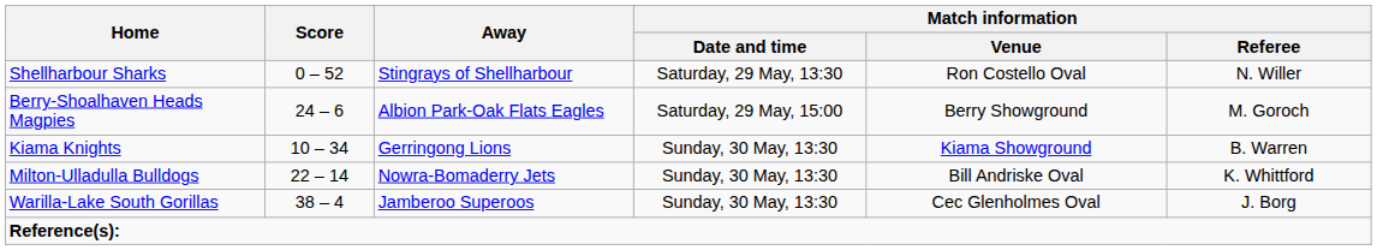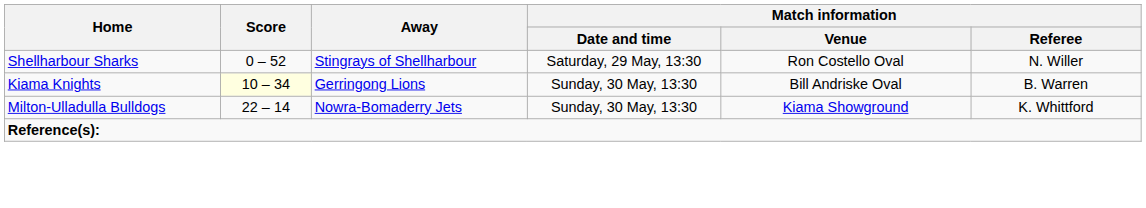 <table class="wikitable" width="100% text-align:center;">
 <tr>
 <th rowspan="2" width="19%">Home</th>
 <th rowspan="2" width="8%">Score</th>
 <th rowspan="2" width="19%">Away</th>
 <th colspan="3">Match information</th>
 </tr>
 <tr bgcolor="#CCCCCC">
 <th width="17%">Date and time</th>
 <th width="22%">Venue</th>
 <th>Referee</th>
 </tr>
 <tr>
 <td> <a href='#'>Shellharbour Sharks</a></td>
 <td style="text-align:center;">0 – 52</td>
 <td> <a href='#'>Stingrays of Shellharbour</a></td>
 <td style="text-align:center;">Saturday, 29 May, 13:30</td>
 <td style="text-align:center;">Ron Costello Oval</td>
 <td style="text-align:center;">N. Willer</td>
 </tr>
 <tr>
-<td> <a href='#'>Berry-Shoalhaven Heads Magpies</a></td>
-<td style="text-align:center;">24 – 6</td>
-<td> <a href='#'>Albion Park-Oak Flats Eagles</a></td>
-<td style="text-align:center;">Saturday, 29 May, 15:00</td>
-<td style="text-align:center;">Berry Showground</td>
-<td style="text-align:center;">M. Goroch</td>
-</tr>
-<tr>
 <td> <a href='#'>Kiama Knights</a></td>
-<td style="text-align:center;">10 – 34</td>
+<td style="background: lightyellow; text-align:center;">10 – 34</td>
 <td> <a href='#'>Gerringong Lions</a></td>
 <td style="text-align:center;">Sunday, 30 May, 13:30</td>
-<td style="text-align:center;"><a href='#'>Kiama Showground</a></td>
+<td style="text-align:center;">Bill Andriske Oval</td>
 <td style="text-align:center;">B. Warren</td>
 </tr>
 <tr>
 <td> <a href='#'>Milton-Ulladulla Bulldogs</a></td>
 <td style="text-align:center;">22 – 14</td>
 <td> <a href='#'>Nowra-Bomaderry Jets</a></td>
 <td style="text-align:center;">Sunday, 30 May, 13:30</td>
-<td style="text-align:center;">Bill Andriske Oval</td>
+<td style="text-align:center;"><a href='#'>Kiama Showground</a></td>
 <td style="text-align:center;">K. Whittford</td>
-</tr>
-<tr>
-<td> <a href='#'>Warilla-Lake South Gorillas</a></td>
-<td style="text-align:center;">38 – 4</td>
-<td> <a href='#'>Jamberoo Superoos</a></td>
-<td style="text-align:center;">Sunday, 30 May, 13:30</td>
-<td style="text-align:center;">Cec Glenholmes Oval</td>
-<td style="text-align:center;">J. Borg</td>
 </tr>
 <tr>
 <td colspan="6"><strong>Reference(s):</strong> </td>
 </tr>
 </table>
